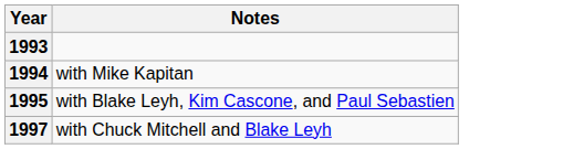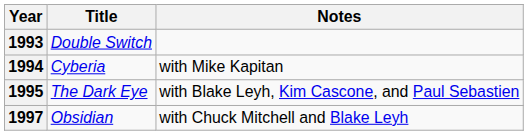 <table class="wikitable sortable">
 <tr>
 <th>Year</th>
+<th>Title</th>
 <th class="unsortable">Notes</th>
 </tr>
 <tr>
 <th rowspan="1">1993</th>
+<td><em><a href='#'>Double Switch</a></em></td>
 <td></td>
 </tr>
 <tr>
 <th rowspan="1">1994</th>
+<td><em><a href='#'>Cyberia</a></em></td>
 <td>with Mike Kapitan</td>
 </tr>
 <tr>
 <th rowspan="1">1995</th>
+<td><em><a href='#'>The Dark Eye</a></em></td>
 <td>with Blake Leyh, <a href='#'>Kim Cascone</a>, and <a href='#'>Paul Sebastien</a></td>
 </tr>
 <tr>
 <th rowspan="1">1997</th>
+<td><em><a href='#'>Obsidian</a></em></td>
 <td>with Chuck Mitchell and <a href='#'>Blake Leyh</a></td>
 </tr>
 </table>
